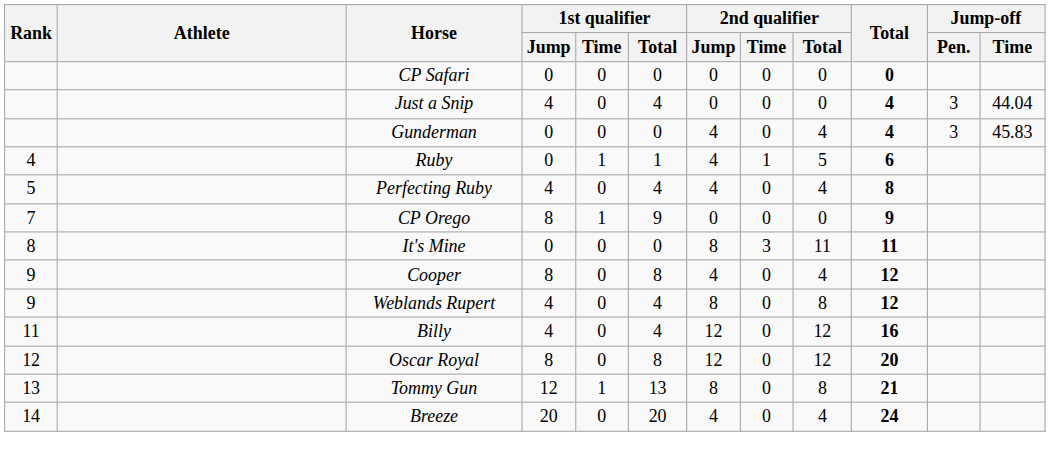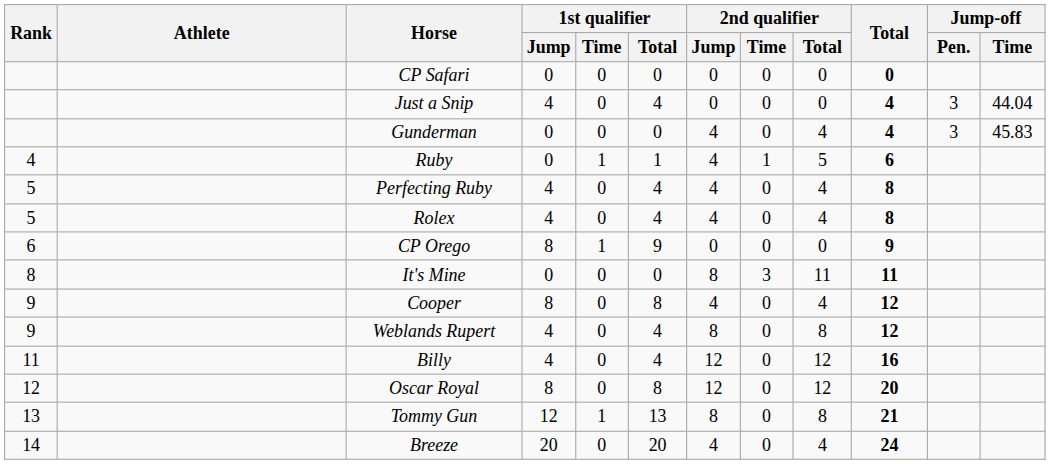 <table class="wikitable" style="text-align:center">
 <tr>
 <th rowspan=2 width=40>Rank</th>
 <th rowspan=2 width=250>Athlete</th>
 <th rowspan=2 width=150>Horse</th>
 <th colspan=3>1st qualifier</th>
 <th colspan=3>2nd qualifier</th>
 <th rowspan=2 width=60>Total</th>
 <th colspan=2>Jump-off</th>
 </tr>
 <tr>
 <th width=40>Jump</th>
 <th width=40>Time</th>
 <th width=45>Total</th>
 <th width=40>Jump</th>
 <th width=40>Time</th>
 <th width=45>Total</th>
 <th width=40>Pen.</th>
 <th width=50>Time</th>
 </tr>
 <tr>
 <td></td>
 <td align=left></td>
 <td><em>CP Safari</em></td>
 <td>0</td>
 <td>0</td>
 <td>0</td>
 <td>0</td>
 <td>0</td>
 <td>0</td>
 <td><strong>0</strong></td>
 <td></td>
 <td></td>
 </tr>
 <tr>
 <td></td>
 <td align=left></td>
 <td><em>Just a Snip</em></td>
 <td>4</td>
 <td>0</td>
 <td>4</td>
 <td>0</td>
 <td>0</td>
 <td>0</td>
 <td><strong>4</strong></td>
 <td>3</td>
 <td>44.04</td>
 </tr>
 <tr>
 <td></td>
 <td align=left></td>
 <td><em>Gunderman</em></td>
 <td>0</td>
 <td>0</td>
 <td>0</td>
 <td>4</td>
 <td>0</td>
 <td>4</td>
 <td><strong>4</strong></td>
 <td>3</td>
 <td>45.83</td>
 </tr>
 <tr>
 <td>4</td>
 <td align=left></td>
 <td><em>Ruby</em></td>
 <td>0</td>
 <td>1</td>
 <td>1</td>
 <td>4</td>
 <td>1</td>
 <td>5</td>
 <td><strong>6</strong></td>
 <td></td>
 <td></td>
 </tr>
 <tr>
 <td>5</td>
 <td align=left></td>
 <td><em>Perfecting Ruby</em></td>
 <td>4</td>
 <td>0</td>
 <td>4</td>
 <td>4</td>
 <td>0</td>
 <td>4</td>
 <td><strong>8</strong></td>
 <td></td>
 <td></td>
 </tr>
 <tr>
-<td>7</td>
+<td>5</td>
+<td align=left></td>
+<td><em>Rolex</em></td>
+<td>4</td>
+<td>0</td>
+<td>4</td>
+<td>4</td>
+<td>0</td>
+<td>4</td>
+<td><strong>8</strong></td>
+<td></td>
+<td></td>
+</tr>
+<tr>
+<td>6</td>
 <td align=left></td>
 <td><em>CP Orego</em></td>
 <td>8</td>
 <td>1</td>
 <td>9</td>
 <td>0</td>
 <td>0</td>
 <td>0</td>
 <td><strong>9</strong></td>
 <td></td>
 <td></td>
 </tr>
 <tr>
 <td>8</td>
 <td align=left></td>
 <td><em>It's Mine</em></td>
 <td>0</td>
 <td>0</td>
 <td>0</td>
 <td>8</td>
 <td>3</td>
 <td>11</td>
 <td><strong>11</strong></td>
 <td></td>
 <td></td>
 </tr>
 <tr>
 <td>9</td>
 <td align=left></td>
 <td><em>Cooper</em></td>
 <td>8</td>
 <td>0</td>
 <td>8</td>
 <td>4</td>
 <td>0</td>
 <td>4</td>
 <td><strong>12</strong></td>
 <td></td>
 <td></td>
 </tr>
 <tr>
 <td>9</td>
 <td align=left></td>
 <td><em>Weblands Rupert</em></td>
 <td>4</td>
 <td>0</td>
 <td>4</td>
 <td>8</td>
 <td>0</td>
 <td>8</td>
 <td><strong>12</strong></td>
 <td></td>
 <td></td>
 </tr>
 <tr>
 <td>11</td>
 <td align=left></td>
 <td><em>Billy</em></td>
 <td>4</td>
 <td>0</td>
 <td>4</td>
 <td>12</td>
 <td>0</td>
 <td>12</td>
 <td><strong>16</strong></td>
 <td></td>
 <td></td>
 </tr>
 <tr>
 <td>12</td>
 <td align=left></td>
 <td><em>Oscar Royal</em></td>
 <td>8</td>
 <td>0</td>
 <td>8</td>
 <td>12</td>
 <td>0</td>
 <td>12</td>
 <td><strong>20</strong></td>
 <td></td>
 <td></td>
 </tr>
 <tr>
 <td>13</td>
 <td align=left></td>
 <td><em>Tommy Gun</em></td>
 <td>12</td>
 <td>1</td>
 <td>13</td>
 <td>8</td>
 <td>0</td>
 <td>8</td>
 <td><strong>21</strong></td>
 <td></td>
 <td></td>
 </tr>
 <tr>
 <td>14</td>
 <td align=left></td>
 <td><em>Breeze</em></td>
 <td>20</td>
 <td>0</td>
 <td>20</td>
 <td>4</td>
 <td>0</td>
 <td>4</td>
 <td><strong>24</strong></td>
 <td></td>
 <td></td>
 </tr>
 </table>
